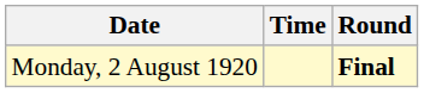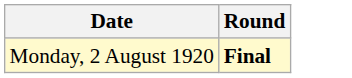 <table class="wikitable">
 <tr>
 <th>Date</th>
-<th>Time</th>
 <th>Round</th>
 </tr>
 <tr style=background:lemonchiffon>
 <td>Monday, 2 August 1920</td>
-<td></td>
 <td><strong>Final</strong></td>
 </tr>
 </table>
